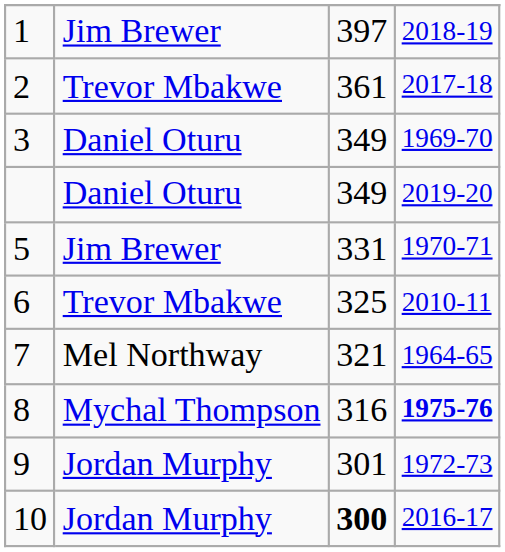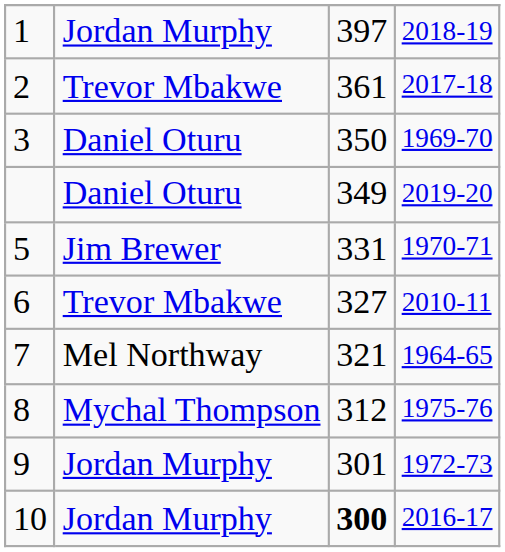 <table class="wikitable">
 <tr>
 </tr>
 <tr>
 <td>1</td>
-<td><a href='#'>Jim Brewer</a></td>
+<td><a href='#'>Jordan Murphy</a></td>
 <td>397</td>
 <td style="font-size:80%;"><a href='#'>2018-19</a></td>
 </tr>
 <tr>
 <td>2</td>
 <td><a href='#'>Trevor Mbakwe</a></td>
 <td>361</td>
 <td style="font-size:80%;"><a href='#'>2017-18</a></td>
 </tr>
 <tr>
 <td>3</td>
 <td><a href='#'>Daniel Oturu</a></td>
-<td>349</td>
+<td>350</td>
 <td style="font-size:80%;"><a href='#'>1969-70</a></td>
 </tr>
 <tr>
 <td></td>
 <td><a href='#'>Daniel Oturu</a></td>
 <td>349</td>
 <td style="font-size:80%;"><a href='#'>2019-20</a></td>
 </tr>
 <tr>
 <td>5</td>
 <td><a href='#'>Jim Brewer</a></td>
 <td>331</td>
 <td style="font-size:80%;"><a href='#'>1970-71</a></td>
 </tr>
 <tr>
 <td>6</td>
 <td><a href='#'>Trevor Mbakwe</a></td>
-<td>325</td>
+<td>327</td>
 <td style="font-size:80%;"><a href='#'>2010-11</a></td>
 </tr>
 <tr>
 <td>7</td>
 <td>Mel Northway</td>
 <td>321</td>
 <td style="font-size:80%;"><a href='#'>1964-65</a></td>
 </tr>
 <tr>
 <td>8</td>
 <td><a href='#'>Mychal Thompson</a></td>
-<td>316</td>
-<td style="font-size:80%;"><strong><a href='#'>1975-76</a></strong></td>
+<td>312</td>
+<td style="font-size:80%;"><a href='#'>1975-76</a></td>
 </tr>
 <tr>
 <td>9</td>
 <td><a href='#'>Jordan Murphy</a></td>
 <td>301</td>
 <td style="font-size:80%;"><a href='#'>1972-73</a></td>
 </tr>
 <tr>
 <td>10</td>
 <td><a href='#'>Jordan Murphy</a></td>
 <td><strong>300</strong></td>
 <td style="font-size:80%;"><a href='#'>2016-17</a></td>
 </tr>
 </table>
